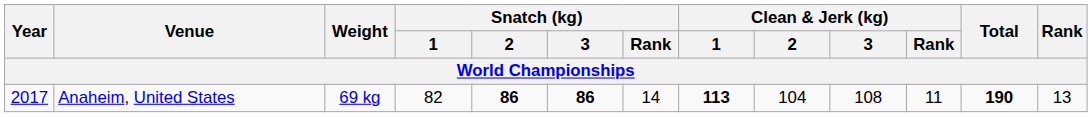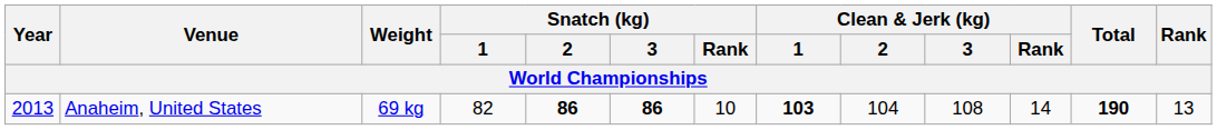 <table class = "wikitable" style="text-align:center;">
 <tr>
 <th rowspan=2 width=40>Year</th>
 <th rowspan=2 width=250>Venue</th>
 <th rowspan=2 width=60>Weight</th>
 <th colspan=4>Snatch (kg)</th>
 <th colspan=4>Clean & Jerk (kg)</th>
 <th rowspan=2 width=65>Total</th>
 <th rowspan=2 width=40>Rank</th>
 </tr>
 <tr>
 <th width=65>1</th>
 <th width=65>2</th>
 <th width=65>3</th>
 <th width=45>Rank</th>
 <th width=65>1</th>
 <th width=65>2</th>
 <th width=65>3</th>
 <th width=45>Rank</th>
 </tr>
 <tr>
 <th colspan=13><a href='#'>World Championships</a></th>
 </tr>
 <tr>
-<td><a href='#'>2017</a></td>
+<td><a href='#'>2013</a></td>
 <td align=left><a href='#'>Anaheim</a>, <a href='#'>United States</a></td>
 <td><a href='#'>69 kg</a></td>
 <td>82</td>
 <td><strong>86</strong></td>
 <td><strong>86</strong></td>
-<td>14</td>
-<td><strong>113</strong></td>
+<td>10</td>
+<td><strong>103</strong></td>
 <td>104</td>
 <td>108</td>
-<td>11</td>
+<td>14</td>
 <td><strong>190</strong></td>
 <td>13</td>
 </tr>
 </table>
